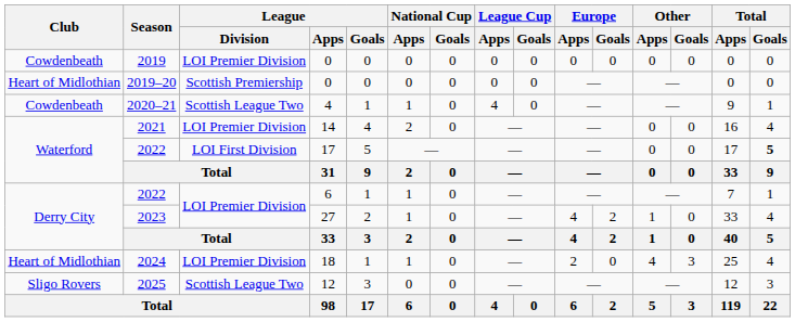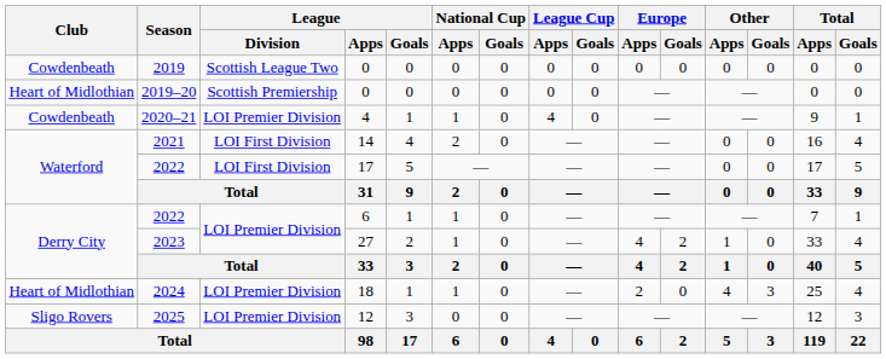 <table class=wikitable style="text-align: center">
 <tr>
 <th rowspan=2>Club</th>
 <th rowspan=2>Season</th>
 <th colspan=3>League</th>
 <th colspan=2>National Cup</th>
 <th colspan=2><a href='#'>League Cup</a></th>
 <th colspan=2><a href='#'>Europe</a></th>
 <th colspan=2>Other</th>
 <th colspan=2>Total</th>
 </tr>
 <tr>
 <th>Division</th>
 <th>Apps</th>
 <th>Goals</th>
 <th>Apps</th>
 <th>Goals</th>
 <th>Apps</th>
 <th>Goals</th>
 <th>Apps</th>
 <th>Goals</th>
 <th>Apps</th>
 <th>Goals</th>
 <th>Apps</th>
 <th>Goals</th>
 </tr>
 <tr>
 <td><a href='#'>Cowdenbeath</a></td>
 <td><a href='#'>2019</a></td>
-<td><a href='#'>LOI Premier Division</a></td>
+<td><a href='#'>Scottish League Two</a></td>
 <td>0</td>
 <td>0</td>
 <td>0</td>
 <td>0</td>
 <td>0</td>
 <td>0</td>
 <td>0</td>
 <td>0</td>
 <td>0</td>
 <td>0</td>
 <td>0</td>
 <td>0</td>
 </tr>
 <tr>
 <td><a href='#'>Heart of Midlothian</a></td>
 <td><a href='#'>2019–20</a></td>
 <td><a href='#'>Scottish Premiership</a></td>
 <td>0</td>
 <td>0</td>
 <td>0</td>
 <td>0</td>
 <td>0</td>
 <td>0</td>
 <td colspan="2">—</td>
 <td colspan="2">—</td>
 <td>0</td>
 <td>0</td>
 </tr>
 <tr>
 <td><a href='#'>Cowdenbeath</a></td>
 <td><a href='#'>2020–21</a></td>
-<td><a href='#'>Scottish League Two</a></td>
+<td><a href='#'>LOI Premier Division</a></td>
 <td>4</td>
 <td>1</td>
 <td>1</td>
 <td>0</td>
 <td>4</td>
 <td>0</td>
 <td colspan="2">—</td>
 <td colspan="2">—</td>
 <td>9</td>
 <td>1</td>
 </tr>
 <tr>
 <td rowspan="3"><a href='#'>Waterford</a></td>
 <td><a href='#'>2021</a></td>
-<td><a href='#'>LOI Premier Division</a></td>
+<td><a href='#'>LOI First Division</a></td>
 <td>14</td>
 <td>4</td>
 <td>2</td>
 <td>0</td>
 <td colspan="2">—</td>
 <td colspan="2">—</td>
 <td>0</td>
 <td>0</td>
 <td>16</td>
 <td>4</td>
 </tr>
 <tr>
 <td><a href='#'>2022</a></td>
 <td><a href='#'>LOI First Division</a></td>
 <td>17</td>
 <td>5</td>
 <td colspan="2">—</td>
 <td colspan="2">—</td>
 <td colspan="2">—</td>
 <td>0</td>
 <td>0</td>
 <td>17</td>
-<td><strong>5</strong></td>
+<td>5</td>
 </tr>
 <tr>
 <th colspan="2">Total</th>
 <th>31</th>
 <th>9</th>
 <th>2</th>
 <th>0</th>
 <th colspan="2">—</th>
 <th colspan="2">—</th>
 <th>0</th>
 <th>0</th>
 <th>33</th>
 <th>9</th>
 </tr>
 <tr>
 <td rowspan="3"><a href='#'>Derry City</a></td>
 <td><a href='#'>2022</a></td>
 <td rowspan="2"><a href='#'>LOI Premier Division</a></td>
 <td>6</td>
 <td>1</td>
 <td>1</td>
 <td>0</td>
 <td colspan="2">—</td>
 <td colspan="2">—</td>
 <td colspan="2">—</td>
 <td>7</td>
 <td>1</td>
 </tr>
 <tr>
 <td><a href='#'>2023</a></td>
 <td>27</td>
 <td>2</td>
 <td>1</td>
 <td>0</td>
 <td colspan="2">—</td>
 <td>4</td>
 <td>2</td>
 <td>1</td>
 <td>0</td>
 <td>33</td>
 <td>4</td>
 </tr>
 <tr>
 <th colspan="2">Total</th>
 <th>33</th>
 <th>3</th>
 <th>2</th>
 <th>0</th>
 <th colspan="2">—</th>
 <th>4</th>
 <th>2</th>
 <th>1</th>
 <th>0</th>
 <th>40</th>
 <th>5</th>
 </tr>
 <tr>
 <td><a href='#'>Heart of Midlothian</a></td>
 <td><a href='#'>2024</a></td>
 <td><a href='#'>LOI Premier Division</a></td>
 <td>18</td>
 <td>1</td>
 <td>1</td>
 <td>0</td>
 <td colspan="2">—</td>
 <td>2</td>
 <td>0</td>
 <td>4</td>
 <td>3</td>
 <td>25</td>
 <td>4</td>
 </tr>
 <tr>
 <td><a href='#'>Sligo Rovers</a></td>
 <td><a href='#'>2025</a></td>
-<td><a href='#'>Scottish League Two</a></td>
+<td><a href='#'>LOI Premier Division</a></td>
 <td>12</td>
 <td>3</td>
 <td>0</td>
 <td>0</td>
 <td colspan="2">—</td>
 <td colspan="2">—</td>
 <td colspan="2">—</td>
 <td>12</td>
 <td>3</td>
 </tr>
 <tr>
 <th colspan="3">Total</th>
 <th>98</th>
 <th>17</th>
 <th>6</th>
 <th>0</th>
 <th>4</th>
 <th>0</th>
 <th>6</th>
 <th>2</th>
 <th>5</th>
 <th>3</th>
 <th>119</th>
 <th>22</th>
 </tr>
 </table>
